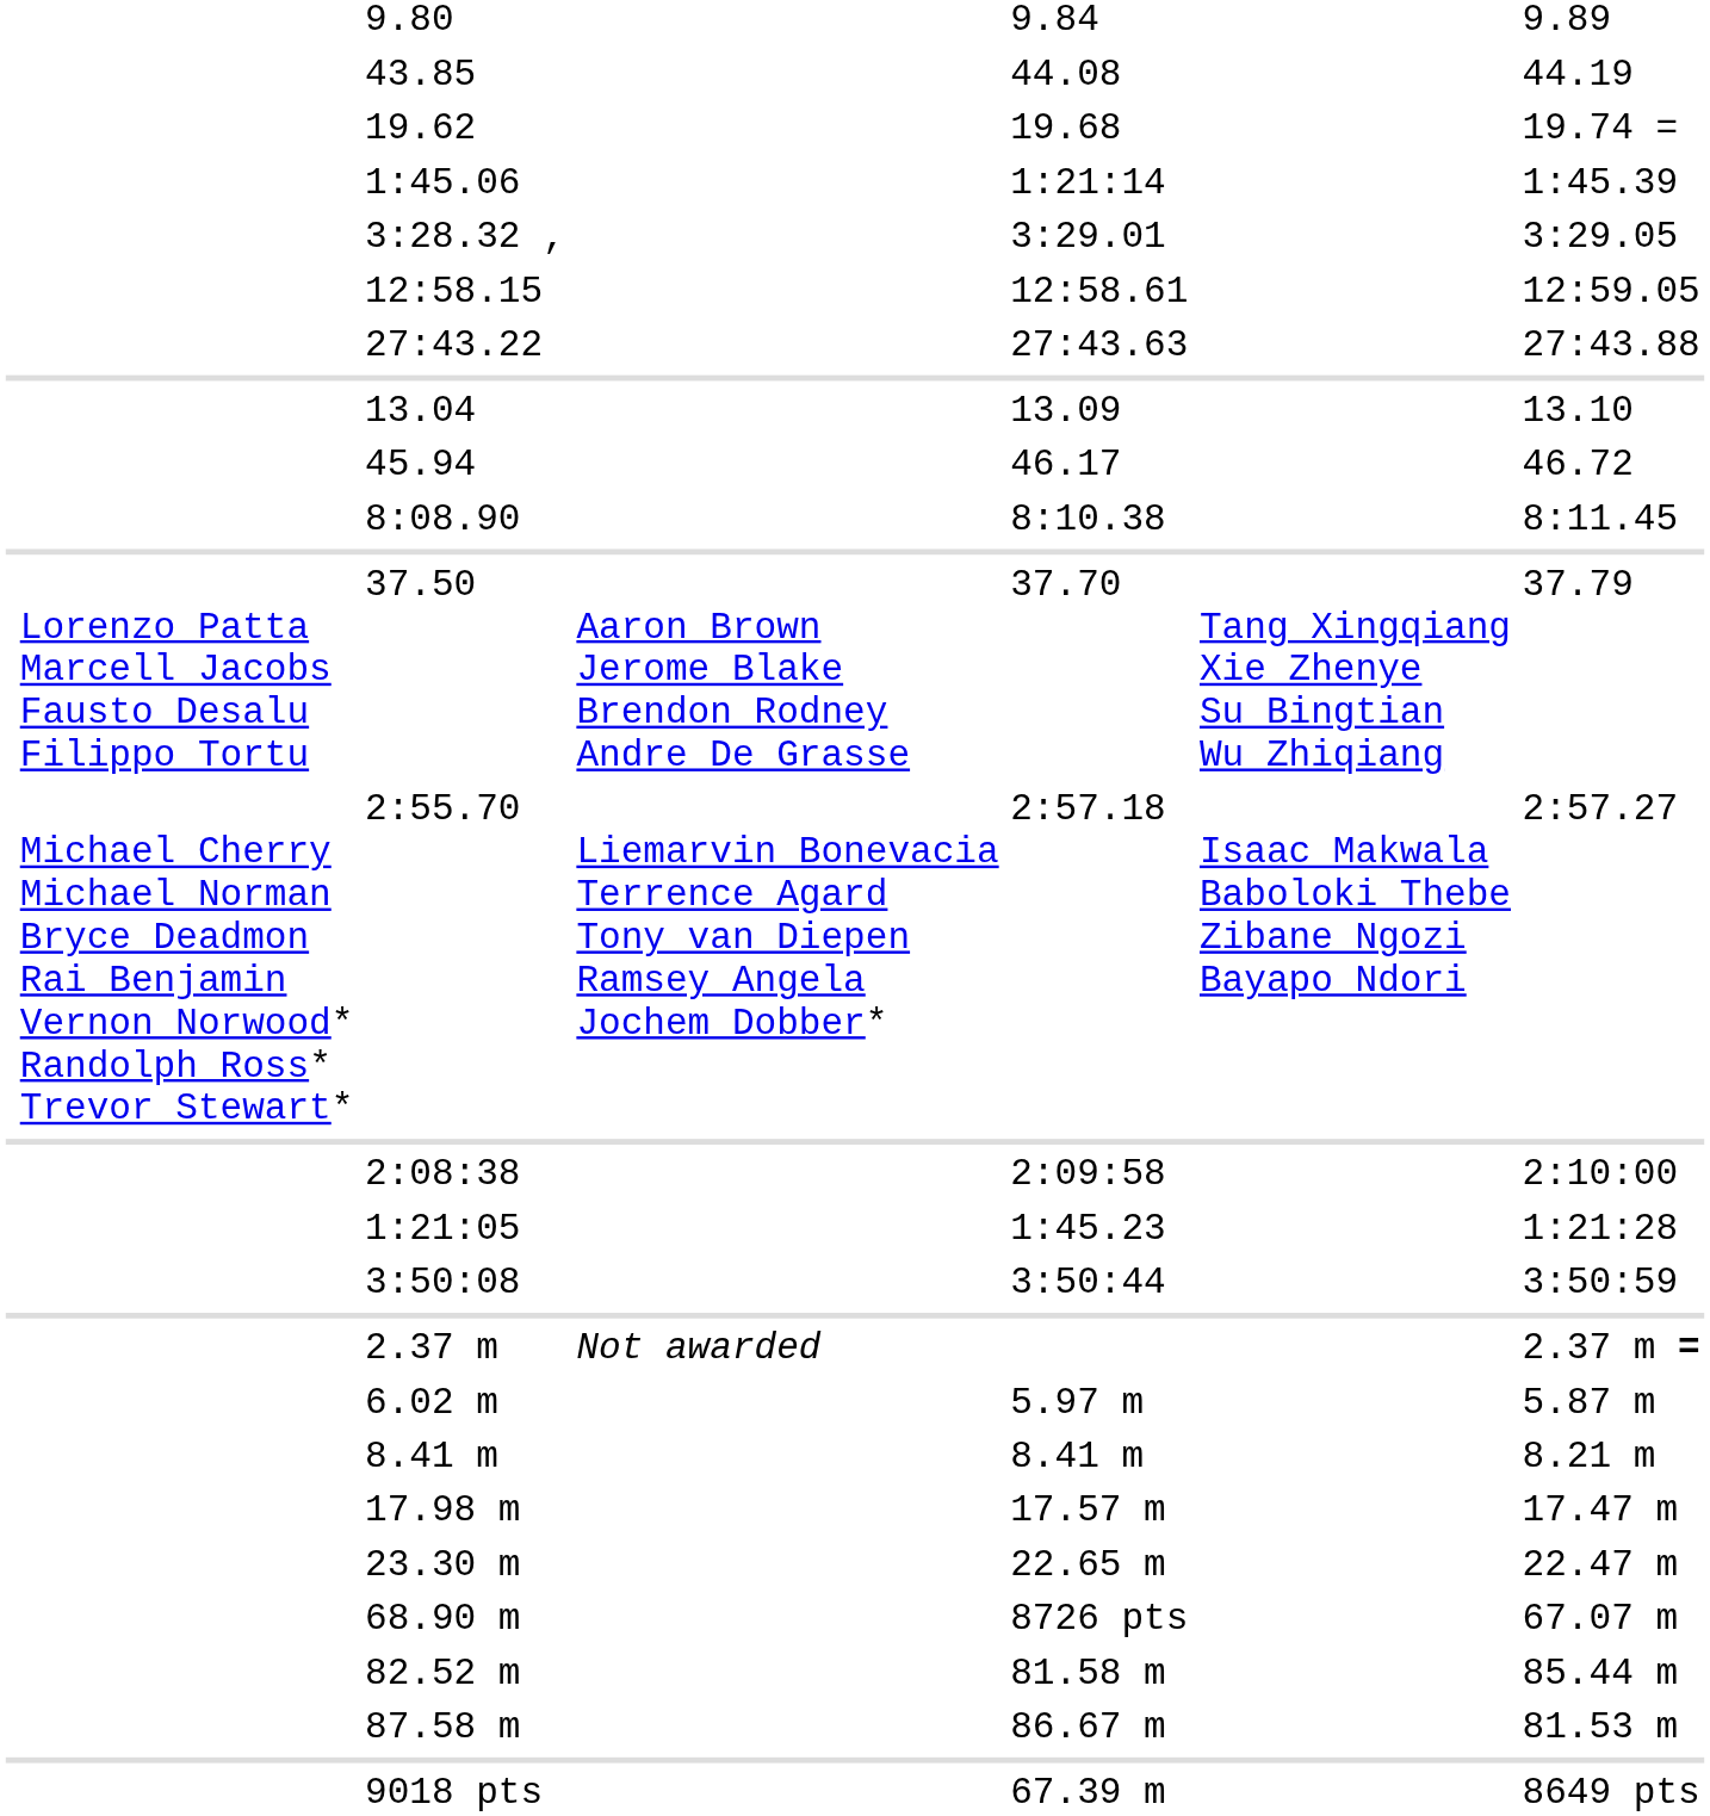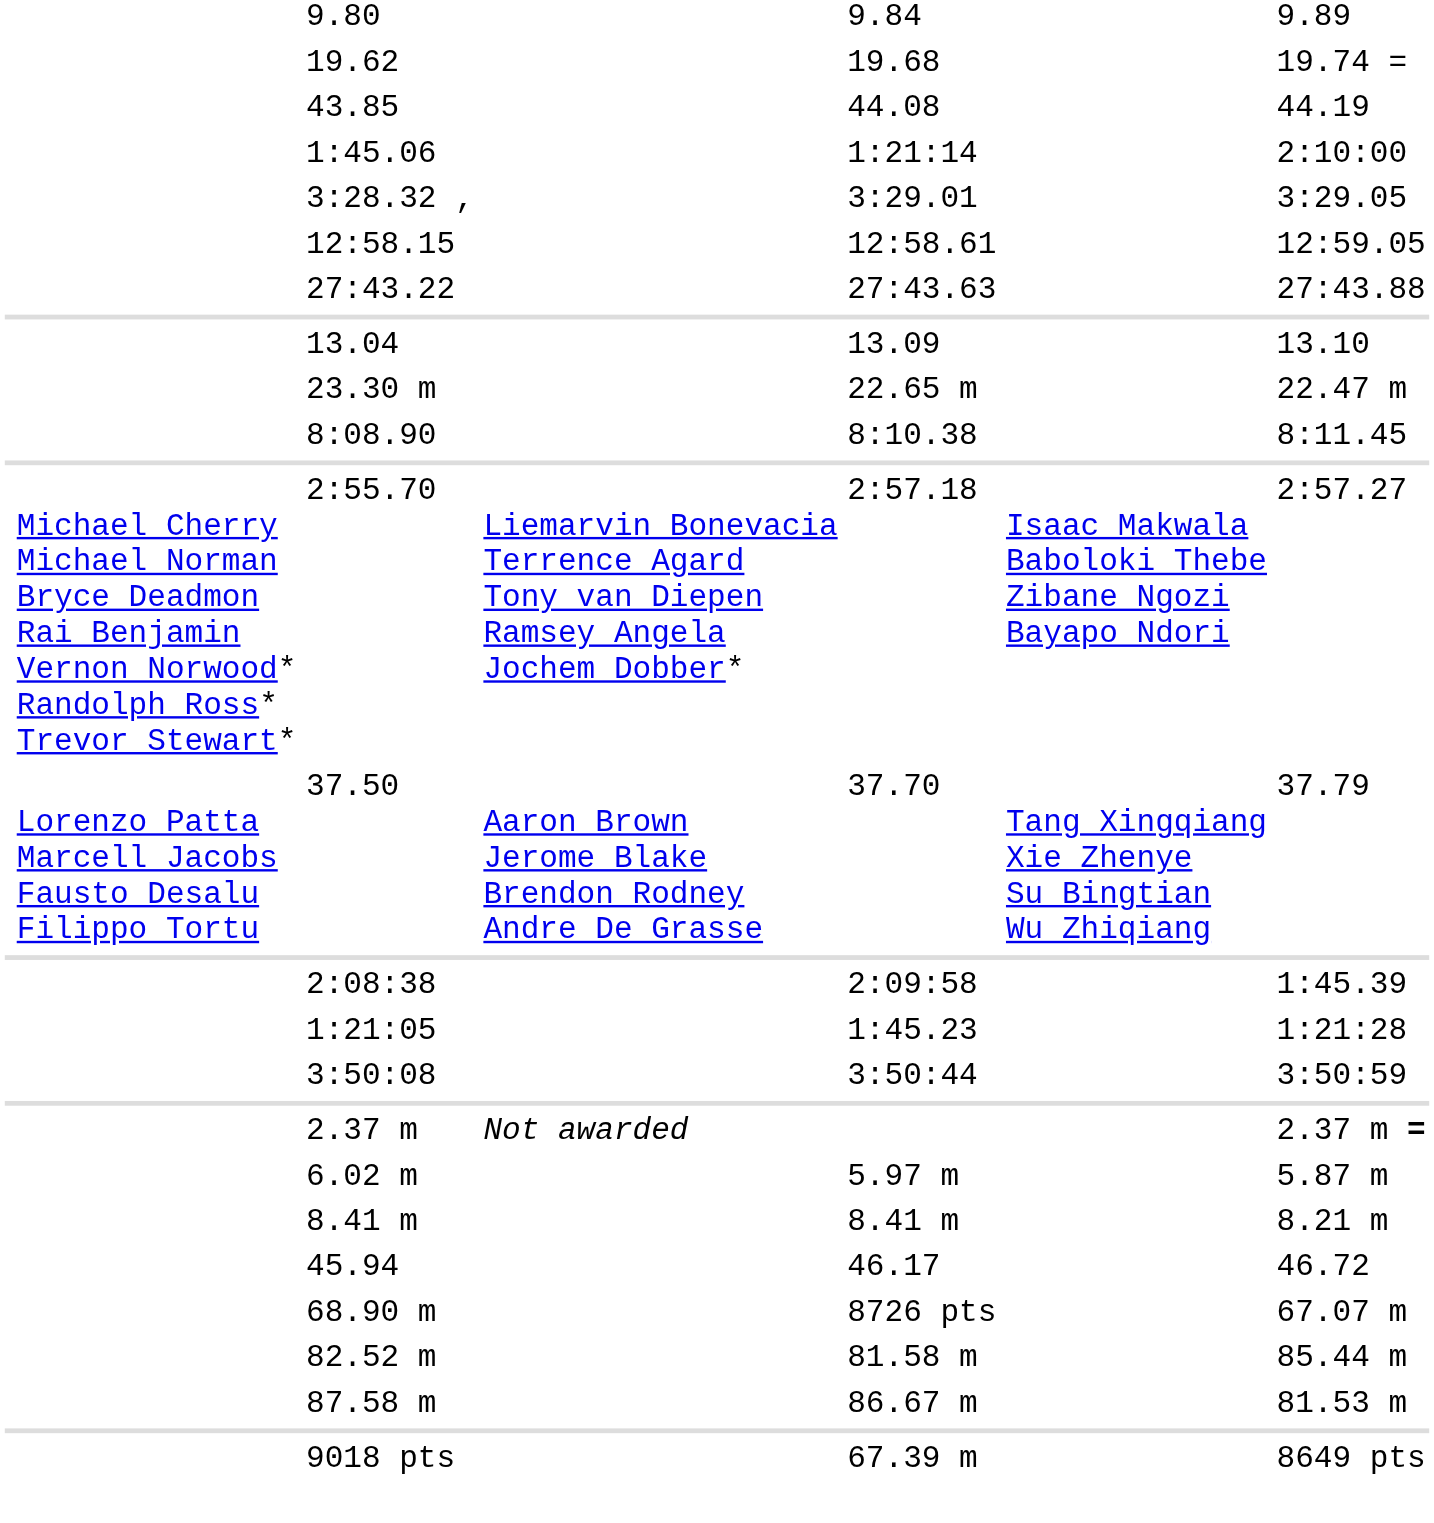 <table>
 <tr>
 <td></td>
 <td></td>
 <td>9.80 <strong></strong></td>
 <td></td>
 <td>9.84 </td>
 <td></td>
 <td>9.89 </td>
 </tr>
 <tr>
 <td></td>
 <td></td>
+<td>19.62 <strong></strong></td>
+<td></td>
+<td>19.68 </td>
+<td></td>
+<td>19.74 =</td>
+</tr>
+<tr>
+<td></td>
+<td></td>
 <td>43.85 </td>
 <td></td>
 <td>44.08</td>
 <td></td>
 <td>44.19</td>
 </tr>
 <tr>
 <td></td>
 <td></td>
-<td>19.62 <strong></strong></td>
-<td></td>
-<td>19.68 </td>
-<td></td>
-<td>19.74 =</td>
-</tr>
-<tr>
-<td></td>
-<td></td>
 <td>1:45.06</td>
 <td></td>
 <td>1:21:14</td>
 <td></td>
-<td>1:45.39</td>
+<td>2:10:00</td>
 </tr>
 <tr>
 <td></td>
 <td></td>
 <td>3:28.32 , <strong></strong></td>
 <td></td>
 <td>3:29.01</td>
 <td></td>
 <td>3:29.05 </td>
 </tr>
 <tr>
 <td></td>
 <td></td>
 <td>12:58.15</td>
 <td></td>
 <td>12:58.61</td>
 <td></td>
 <td>12:59.05 </td>
 </tr>
 <tr>
 <td></td>
 <td></td>
 <td>27:43.22</td>
 <td></td>
 <td>27:43.63</td>
 <td></td>
 <td>27:43.88</td>
 </tr>
 <tr bgcolor=#DDDDDD>
 <td colspan=7></td>
 </tr>
 <tr>
 <td></td>
 <td></td>
 <td>13.04 </td>
 <td></td>
 <td>13.09</td>
 <td></td>
 <td>13.10</td>
 </tr>
 <tr>
 <td></td>
 <td></td>
-<td>45.94 <strong></strong></td>
+<td>23.30 m <strong></strong></td>
 <td></td>
-<td>46.17 <strong></strong></td>
+<td>22.65 m</td>
 <td></td>
-<td>46.72 <strong></strong></td>
+<td>22.47 m  </td>
 </tr>
 <tr>
 <td></td>
 <td></td>
 <td>8:08.90</td>
 <td></td>
 <td>8:10.38</td>
 <td></td>
 <td>8:11.45</td>
 </tr>
 <tr bgcolor=#DDDDDD>
 <td colspan=7></td>
 </tr>
 <tr valign="top">
+<td></td>
+<td><br><a href='#'>Michael Cherry</a><br><a href='#'>Michael Norman</a><br><a href='#'>Bryce Deadmon</a><br><a href='#'>Rai Benjamin</a><br><a href='#'>Vernon Norwood</a>*<br><a href='#'>Randolph Ross</a>*<br><a href='#'>Trevor Stewart</a>*</td>
+<td>2:55.70 </td>
+<td><br><a href='#'>Liemarvin Bonevacia</a><br><a href='#'>Terrence Agard</a><br><a href='#'>Tony van Diepen</a><br><a href='#'>Ramsey Angela</a><br><a href='#'>Jochem Dobber</a>*</td>
+<td>2:57.18 <strong></strong></td>
+<td><br><a href='#'>Isaac Makwala</a><br><a href='#'>Baboloki Thebe</a><br><a href='#'>Zibane Ngozi</a><br><a href='#'>Bayapo Ndori</a></td>
+<td>2:57.27 <strong></strong></td>
+</tr>
+<tr valign="top">
 <td> </td>
 <td><br><a href='#'>Lorenzo Patta</a><br><a href='#'>Marcell Jacobs</a><br><a href='#'>Fausto Desalu</a><br><a href='#'>Filippo Tortu</a></td>
 <td>37.50 <strong></strong></td>
 <td><br><a href='#'>Aaron Brown</a><br><a href='#'>Jerome Blake</a><br><a href='#'>Brendon Rodney</a><br><a href='#'>Andre De Grasse</a></td>
 <td>37.70 <strong></strong></td>
 <td><br><a href='#'>Tang Xingqiang</a><br><a href='#'>Xie Zhenye</a><br><a href='#'>Su Bingtian</a><br><a href='#'>Wu Zhiqiang</a></td>
 <td>37.79  <strong></strong></td>
-</tr>
-<tr valign="top">
-<td></td>
-<td><br><a href='#'>Michael Cherry</a><br><a href='#'>Michael Norman</a><br><a href='#'>Bryce Deadmon</a><br><a href='#'>Rai Benjamin</a><br><a href='#'>Vernon Norwood</a>*<br><a href='#'>Randolph Ross</a>*<br><a href='#'>Trevor Stewart</a>*</td>
-<td>2:55.70 </td>
-<td><br><a href='#'>Liemarvin Bonevacia</a><br><a href='#'>Terrence Agard</a><br><a href='#'>Tony van Diepen</a><br><a href='#'>Ramsey Angela</a><br><a href='#'>Jochem Dobber</a>*</td>
-<td>2:57.18 <strong></strong></td>
-<td><br><a href='#'>Isaac Makwala</a><br><a href='#'>Baboloki Thebe</a><br><a href='#'>Zibane Ngozi</a><br><a href='#'>Bayapo Ndori</a></td>
-<td>2:57.27 <strong></strong></td>
 </tr>
 <tr bgcolor=#DDDDDD>
 <td colspan=7></td>
 </tr>
 <tr>
 <td></td>
 <td></td>
 <td>2:08:38</td>
 <td></td>
 <td>2:09:58</td>
 <td></td>
-<td>2:10:00</td>
+<td>1:45.39</td>
 </tr>
 <tr>
 <td></td>
 <td></td>
 <td>1:21:05</td>
 <td></td>
 <td>1:45.23</td>
 <td></td>
 <td>1:21:28</td>
 </tr>
 <tr>
 <td></td>
 <td></td>
 <td>3:50:08</td>
 <td></td>
 <td>3:50:44</td>
 <td></td>
 <td>3:50:59 </td>
 </tr>
 <tr bgcolor=#DDDDDD>
 <td colspan=7></td>
 </tr>
 <tr>
 <td rowspan=2></td>
 <td></td>
 <td rowspan=2>2.37 m </td>
 <td colspan=2 rowspan=2><em>Not awarded</em></td>
 <td rowspan=2></td>
 <td rowspan=2>2.37 m <strong>=</strong></td>
 </tr>
 <tr>
 <td></td>
 </tr>
 <tr>
 <td></td>
 <td></td>
 <td>6.02 m</td>
 <td></td>
 <td>5.97 m </td>
 <td></td>
 <td>5.87 m </td>
 </tr>
 <tr>
 <td></td>
 <td></td>
 <td>8.41 m</td>
 <td></td>
 <td>8.41 m</td>
 <td></td>
 <td>8.21 m</td>
 </tr>
 <tr>
 <td></td>
 <td></td>
-<td>17.98 m <strong></strong></td>
+<td>45.94 <strong></strong></td>
 <td></td>
-<td>17.57 m </td>
+<td>46.17 <strong></strong></td>
 <td></td>
-<td>17.47 m</td>
-</tr>
-<tr>
-<td></td>
-<td></td>
-<td>23.30 m <strong></strong></td>
-<td></td>
-<td>22.65 m</td>
-<td></td>
-<td>22.47 m  </td>
+<td>46.72 <strong></strong></td>
 </tr>
 <tr>
 <td></td>
 <td></td>
 <td>68.90 m</td>
 <td></td>
 <td>8726 pts </td>
 <td></td>
 <td>67.07 m</td>
 </tr>
 <tr>
 <td></td>
 <td></td>
 <td>82.52 m </td>
 <td></td>
 <td>81.58 m <strong></strong></td>
 <td></td>
 <td>85.44 m </td>
 </tr>
 <tr>
 <td></td>
 <td></td>
 <td>87.58 m</td>
 <td></td>
 <td>86.67 m </td>
 <td></td>
 <td>81.53 m</td>
 </tr>
 <tr bgcolor=#DDDDDD>
 <td colspan=7></td>
 </tr>
 <tr>
 <td></td>
 <td></td>
 <td>9018 pts <strong></strong> <strong></strong></td>
 <td></td>
 <td>67.39 m</td>
 <td></td>
 <td>8649 pts <strong></strong></td>
 </tr>
 </table>
